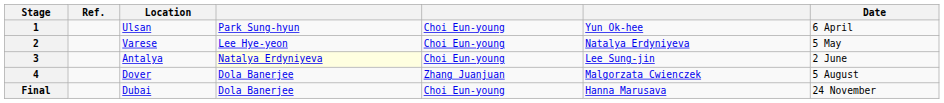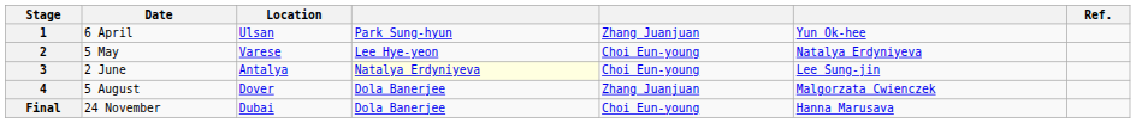 <table class="wikitable" style="width:100%">
 <tr>
 <th>Stage</th>
-<th>Ref.</th>
+<th>Date</th>
 <th>Location</th>
 <th></th>
 <th></th>
 <th></th>
-<th>Date</th>
+<th>Ref.</th>
 </tr>
 <tr>
 <th>1</th>
-<td></td>
+<td>6 April</td>
 <td> <a href='#'>Ulsan</a></td>
 <td> <a href='#'>Park Sung-hyun</a></td>
-<td> <a href='#'>Choi Eun-young</a></td>
+<td> <a href='#'>Zhang Juanjuan</a></td>
 <td> <a href='#'>Yun Ok-hee</a></td>
-<td>6 April</td>
+<td></td>
 </tr>
 <tr>
 <th>2</th>
-<td></td>
+<td>5 May</td>
 <td> <a href='#'>Varese</a></td>
 <td> <a href='#'>Lee Hye-yeon</a></td>
 <td> <a href='#'>Choi Eun-young</a></td>
 <td> <a href='#'>Natalya Erdyniyeva</a></td>
-<td>5 May</td>
+<td></td>
 </tr>
 <tr>
 <th>3</th>
-<td></td>
+<td>2 June</td>
 <td> <a href='#'>Antalya</a></td>
 <td style="background: lightyellow;"> <a href='#'>Natalya Erdyniyeva</a></td>
 <td> <a href='#'>Choi Eun-young</a></td>
 <td> <a href='#'>Lee Sung-jin</a></td>
-<td>2 June</td>
+<td></td>
 </tr>
 <tr>
 <th>4</th>
-<td></td>
+<td>5 August</td>
 <td> <a href='#'>Dover</a></td>
 <td> <a href='#'>Dola Banerjee</a></td>
 <td> <a href='#'>Zhang Juanjuan</a></td>
 <td> <a href='#'>Malgorzata Cwienczek</a></td>
-<td>5 August</td>
+<td></td>
 </tr>
 <tr>
 <th>Final</th>
-<td></td>
+<td>24 November</td>
 <td> <a href='#'>Dubai</a></td>
 <td> <a href='#'>Dola Banerjee</a></td>
 <td> <a href='#'>Choi Eun-young</a></td>
 <td> <a href='#'>Hanna Marusava</a></td>
-<td>24 November</td>
+<td></td>
 </tr>
 </table>
